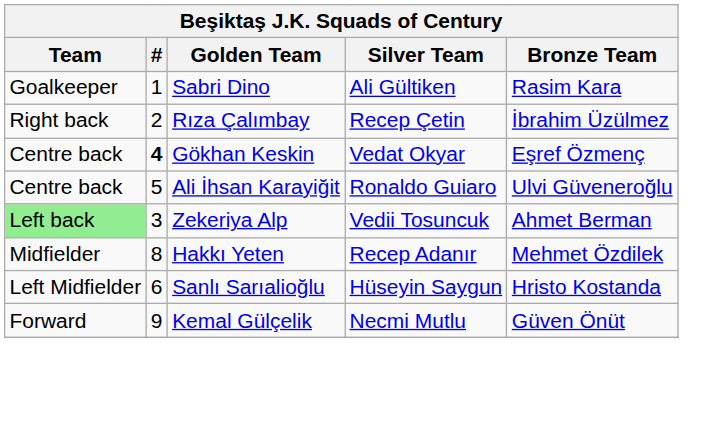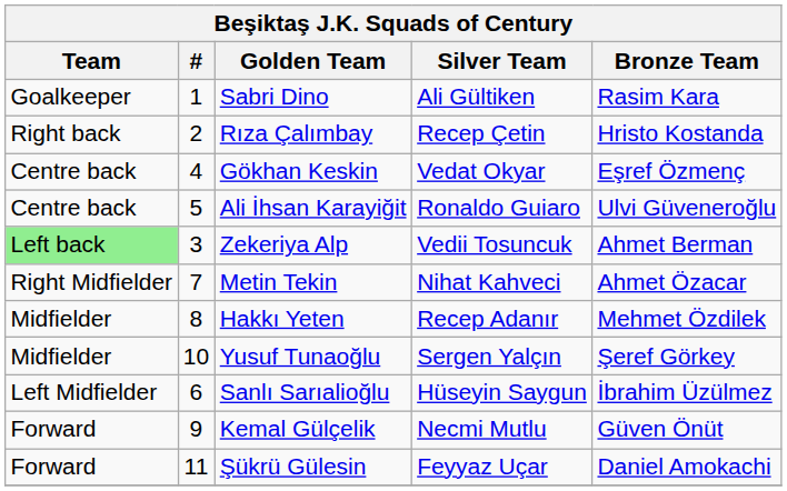 <table class="wikitable" style="text-align: center;">
 <tr>
 <th colspan=5>Beşiktaş J.K. Squads of Century</th>
 </tr>
 <tr>
 <th>Team</th>
 <th>#</th>
 <th>Golden Team</th>
 <th>Silver Team</th>
 <th>Bronze Team</th>
 </tr>
 <tr>
 <td style="text-align:left">Goalkeeper</td>
 <td>1</td>
 <td style="text-align:left"> <a href='#'>Sabri Dino</a></td>
 <td style="text-align:left"> <a href='#'>Ali Gültiken</a></td>
 <td style="text-align:left"> <a href='#'>Rasim Kara</a></td>
 </tr>
 <tr>
 <td style="text-align:left">Right back</td>
 <td>2</td>
 <td style="text-align:left"> <a href='#'>Rıza Çalımbay</a></td>
 <td style="text-align:left"> <a href='#'>Recep Çetin</a></td>
-<td style="text-align:left"> <a href='#'>İbrahim Üzülmez</a></td>
+<td style="text-align:left"> <a href='#'>Hristo Kostanda</a></td>
 </tr>
 <tr>
 <td style="text-align:left">Centre back</td>
-<td><strong>4</strong></td>
+<td>4</td>
 <td style="text-align:left"> <a href='#'>Gökhan Keskin</a></td>
 <td style="text-align:left"> <a href='#'>Vedat Okyar</a></td>
 <td style="text-align:left"> <a href='#'>Eşref Özmenç</a></td>
 </tr>
 <tr>
 <td style="text-align:left">Centre back</td>
 <td>5</td>
 <td style="text-align:left"> <a href='#'>Ali İhsan Karayiğit</a></td>
 <td style="text-align:left"> <a href='#'>Ronaldo Guiaro</a></td>
 <td style="text-align:left"> <a href='#'>Ulvi Güveneroğlu</a></td>
 </tr>
 <tr>
 <td style="background: lightgreen; text-align:left">Left back</td>
 <td>3</td>
 <td style="text-align:left"> <a href='#'>Zekeriya Alp</a></td>
 <td style="text-align:left"> <a href='#'>Vedii Tosuncuk</a></td>
 <td style="text-align:left"> <a href='#'>Ahmet Berman</a></td>
 </tr>
 <tr>
+<td style="text-align:left">Right Midfielder</td>
+<td>7</td>
+<td style="text-align:left"> <a href='#'>Metin Tekin</a></td>
+<td style="text-align:left"> <a href='#'>Nihat Kahveci</a></td>
+<td style="text-align:left"> <a href='#'>Ahmet Özacar</a></td>
+</tr>
+<tr>
 <td style="text-align:left">Midfielder</td>
 <td>8</td>
 <td style="text-align:left"> <a href='#'>Hakkı Yeten</a></td>
 <td style="text-align:left"> <a href='#'>Recep Adanır</a></td>
 <td style="text-align:left"> <a href='#'>Mehmet Özdilek</a></td>
 </tr>
 <tr>
+<td style="text-align:left">Midfielder</td>
+<td>10</td>
+<td style="text-align:left"> <a href='#'>Yusuf Tunaoğlu</a></td>
+<td style="text-align:left"> <a href='#'>Sergen Yalçın</a></td>
+<td style="text-align:left"> <a href='#'>Şeref Görkey</a></td>
+</tr>
+<tr>
 <td style="text-align:left">Left Midfielder</td>
 <td>6</td>
 <td style="text-align:left"> <a href='#'>Sanlı Sarıalioğlu</a></td>
 <td style="text-align:left"> <a href='#'>Hüseyin Saygun</a></td>
-<td style="text-align:left"> <a href='#'>Hristo Kostanda</a></td>
+<td style="text-align:left"> <a href='#'>İbrahim Üzülmez</a></td>
 </tr>
 <tr>
 <td style="text-align:left">Forward</td>
 <td>9</td>
 <td style="text-align:left"> <a href='#'>Kemal Gülçelik</a></td>
 <td style="text-align:left"> <a href='#'>Necmi Mutlu</a></td>
 <td style="text-align:left"> <a href='#'>Güven Önüt</a></td>
 </tr>
 <tr>
+<td style="text-align:left">Forward</td>
+<td>11</td>
+<td style="text-align:left"> <a href='#'>Şükrü Gülesin</a></td>
+<td style="text-align:left"> <a href='#'>Feyyaz Uçar</a></td>
+<td style="text-align:left"> <a href='#'>Daniel Amokachi</a></td>
+</tr>
+<tr>
 </tr>
 </table>
